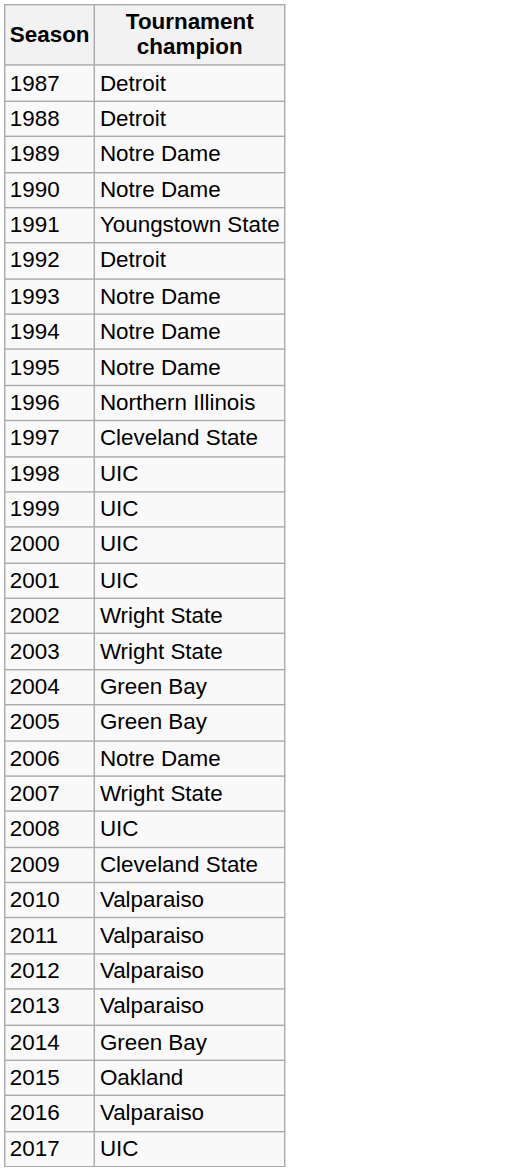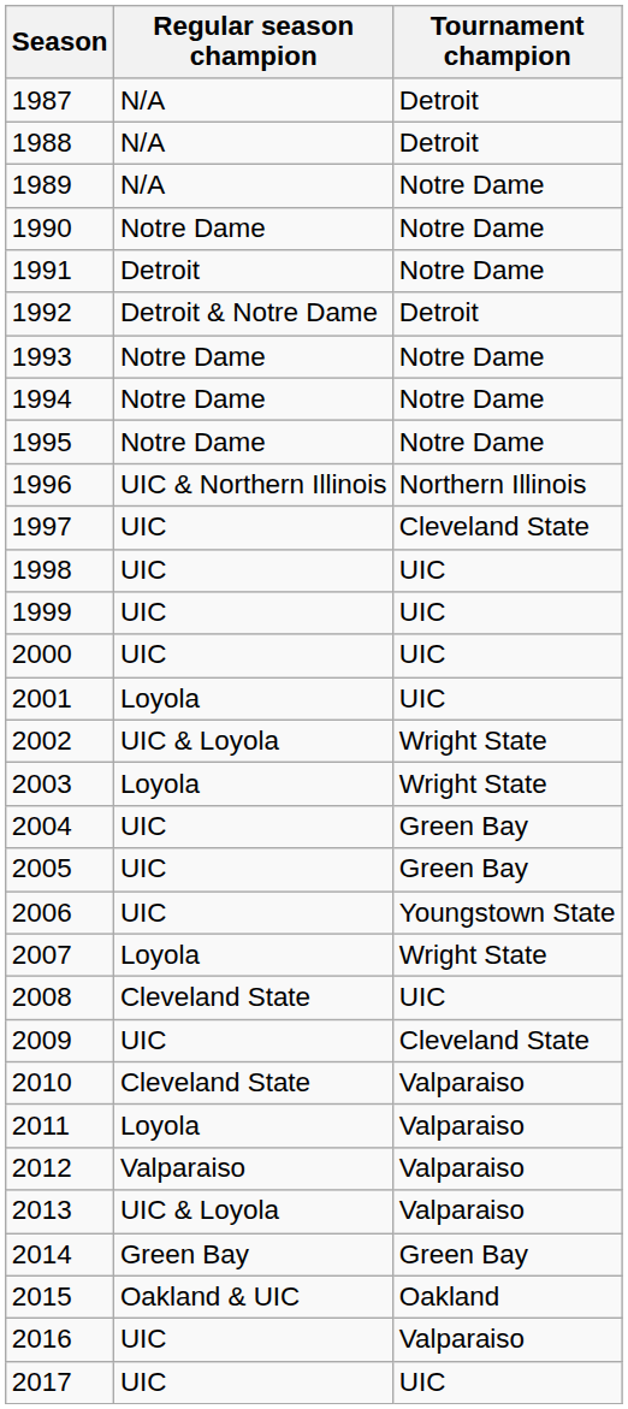 <table class="wikitable sortable">
 <tr>
 <th>Season</th>
+<th>Regular season<br>champion</th>
 <th>Tournament<br>champion</th>
 </tr>
 <tr>
 <td>1987</td>
+<td>N/A</td>
 <td>Detroit</td>
 </tr>
 <tr>
 <td>1988</td>
+<td>N/A</td>
 <td>Detroit</td>
 </tr>
 <tr>
 <td>1989</td>
+<td>N/A</td>
 <td>Notre Dame</td>
 </tr>
 <tr>
 <td>1990</td>
 <td>Notre Dame</td>
+<td>Notre Dame</td>
 </tr>
 <tr>
 <td>1991</td>
-<td>Youngstown State</td>
+<td>Detroit</td>
+<td>Notre Dame</td>
 </tr>
 <tr>
 <td>1992</td>
+<td>Detroit & Notre Dame</td>
 <td>Detroit</td>
 </tr>
 <tr>
 <td>1993</td>
 <td>Notre Dame</td>
+<td>Notre Dame</td>
 </tr>
 <tr>
 <td>1994</td>
+<td>Notre Dame</td>
 <td>Notre Dame</td>
 </tr>
 <tr>
 <td>1995</td>
 <td>Notre Dame</td>
+<td>Notre Dame</td>
 </tr>
 <tr>
 <td>1996</td>
+<td>UIC & Northern Illinois</td>
 <td>Northern Illinois</td>
 </tr>
 <tr>
 <td>1997</td>
+<td>UIC</td>
 <td>Cleveland State</td>
 </tr>
 <tr>
 <td>1998</td>
 <td>UIC</td>
+<td>UIC</td>
 </tr>
 <tr>
 <td>1999</td>
+<td>UIC</td>
 <td>UIC</td>
 </tr>
 <tr>
 <td>2000</td>
 <td>UIC</td>
+<td>UIC</td>
 </tr>
 <tr>
 <td>2001</td>
+<td>Loyola</td>
 <td>UIC</td>
 </tr>
 <tr>
 <td>2002</td>
+<td>UIC & Loyola</td>
 <td>Wright State</td>
 </tr>
 <tr>
 <td>2003</td>
+<td>Loyola</td>
 <td>Wright State</td>
 </tr>
 <tr>
 <td>2004</td>
+<td>UIC</td>
 <td>Green Bay</td>
 </tr>
 <tr>
 <td>2005</td>
+<td>UIC</td>
 <td>Green Bay</td>
 </tr>
 <tr>
 <td>2006</td>
-<td>Notre Dame</td>
+<td>UIC</td>
+<td>Youngstown State</td>
 </tr>
 <tr>
 <td>2007</td>
+<td>Loyola</td>
 <td>Wright State</td>
 </tr>
 <tr>
 <td>2008</td>
+<td>Cleveland State</td>
 <td>UIC</td>
 </tr>
 <tr>
 <td>2009</td>
+<td>UIC</td>
 <td>Cleveland State</td>
 </tr>
 <tr>
 <td>2010</td>
+<td>Cleveland State</td>
 <td>Valparaiso</td>
 </tr>
 <tr>
 <td>2011</td>
+<td>Loyola</td>
 <td>Valparaiso</td>
 </tr>
 <tr>
 <td>2012</td>
 <td>Valparaiso</td>
+<td>Valparaiso</td>
 </tr>
 <tr>
 <td>2013</td>
+<td>UIC & Loyola</td>
 <td>Valparaiso</td>
 </tr>
 <tr>
 <td>2014</td>
 <td>Green Bay</td>
+<td>Green Bay</td>
 </tr>
 <tr>
 <td>2015</td>
+<td>Oakland & UIC</td>
 <td>Oakland</td>
 </tr>
 <tr>
 <td>2016</td>
+<td>UIC</td>
 <td>Valparaiso</td>
 </tr>
 <tr>
 <td>2017</td>
 <td>UIC</td>
+<td>UIC</td>
 </tr>
 </table>
